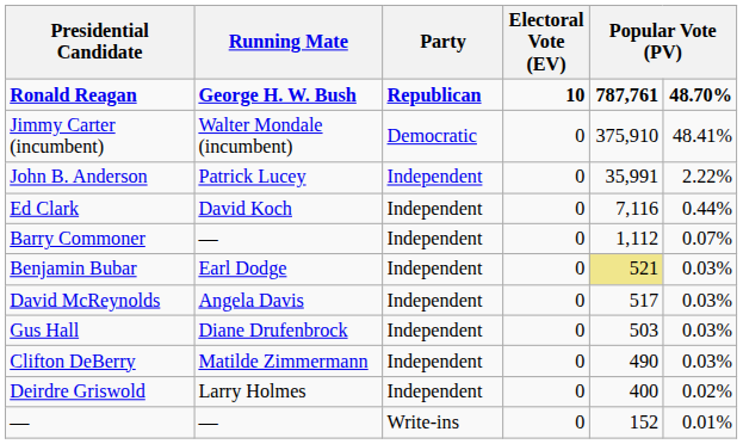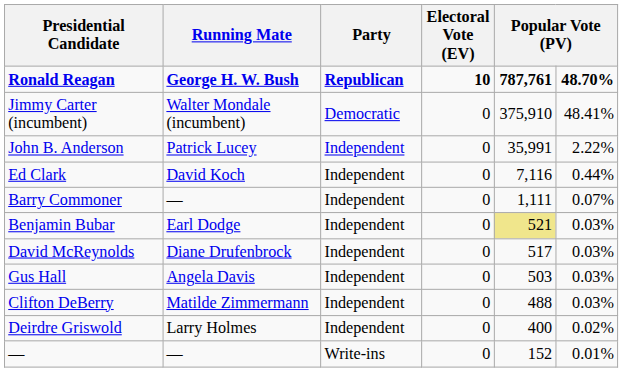 <table class="wikitable">
 <tr>
 <th width="25%">Presidential Candidate</th>
 <th width="25%"><a href='#'>Running Mate</a></th>
 <th width="16%">Party</th>
 <th width="9%">Electoral Vote (EV)</th>
 <th colspan="2" width="18%">Popular Vote (PV)</th>
 </tr>
 <tr>
 <td><strong><a href='#'>Ronald Reagan</a></strong></td>
 <td><strong><a href='#'>George H. W. Bush</a></strong></td>
 <td><strong><a href='#'>Republican</a></strong></td>
 <td align="right"><strong>10</strong></td>
 <td align="right"><strong>787,761</strong></td>
 <td align="right"><strong>48.70%</strong></td>
 </tr>
 <tr>
 <td><a href='#'>Jimmy Carter</a> (incumbent)</td>
 <td><a href='#'>Walter Mondale</a> (incumbent)</td>
 <td><a href='#'>Democratic</a></td>
 <td align="right">0</td>
 <td align="right">375,910</td>
 <td align="right">48.41%</td>
 </tr>
 <tr>
 <td><a href='#'>John B. Anderson</a></td>
 <td><a href='#'>Patrick Lucey</a></td>
 <td><a href='#'>Independent</a></td>
 <td align="right">0</td>
 <td align="right">35,991</td>
 <td align="right">2.22%</td>
 </tr>
 <tr>
 <td><a href='#'>Ed Clark</a></td>
 <td><a href='#'>David Koch</a></td>
 <td>Independent</td>
 <td align="right">0</td>
 <td align="right">7,116</td>
 <td align="right">0.44%</td>
 </tr>
 <tr>
 <td><a href='#'>Barry Commoner</a></td>
 <td>—</td>
 <td>Independent</td>
 <td align="right">0</td>
-<td align="right">1,112</td>
+<td align="right">1,111</td>
 <td align="right">0.07%</td>
 </tr>
 <tr>
 <td><a href='#'>Benjamin Bubar</a></td>
 <td><a href='#'>Earl Dodge</a></td>
 <td>Independent</td>
 <td align="right">0</td>
 <td align="right" style="background: khaki;">521</td>
 <td align="right">0.03%</td>
 </tr>
 <tr>
 <td><a href='#'>David McReynolds</a></td>
-<td><a href='#'>Angela Davis</a></td>
+<td><a href='#'>Diane Drufenbrock</a></td>
 <td>Independent</td>
 <td align="right">0</td>
 <td align="right">517</td>
 <td align="right">0.03%</td>
 </tr>
 <tr>
 <td><a href='#'>Gus Hall</a></td>
-<td><a href='#'>Diane Drufenbrock</a></td>
+<td><a href='#'>Angela Davis</a></td>
 <td>Independent</td>
 <td align="right">0</td>
 <td align="right">503</td>
 <td align="right">0.03%</td>
 </tr>
 <tr>
 <td><a href='#'>Clifton DeBerry</a></td>
 <td><a href='#'>Matilde Zimmermann</a></td>
 <td>Independent</td>
 <td align="right">0</td>
-<td align="right">490</td>
+<td align="right">488</td>
 <td align="right">0.03%</td>
 </tr>
 <tr>
 <td><a href='#'>Deirdre Griswold</a></td>
 <td>Larry Holmes</td>
 <td>Independent</td>
 <td align="right">0</td>
 <td align="right">400</td>
 <td align="right">0.02%</td>
 </tr>
 <tr>
 <td>—</td>
 <td>—</td>
 <td>Write-ins</td>
 <td align="right">0</td>
 <td align="right">152</td>
 <td align="right">0.01%</td>
 </tr>
 </table>
